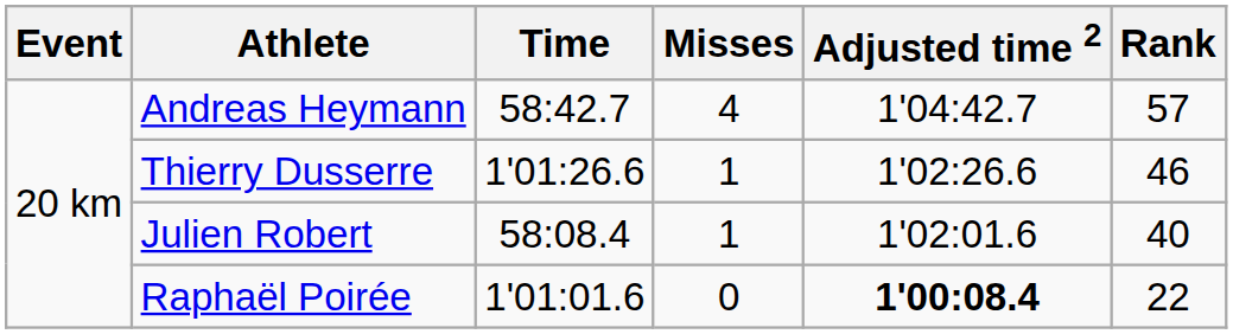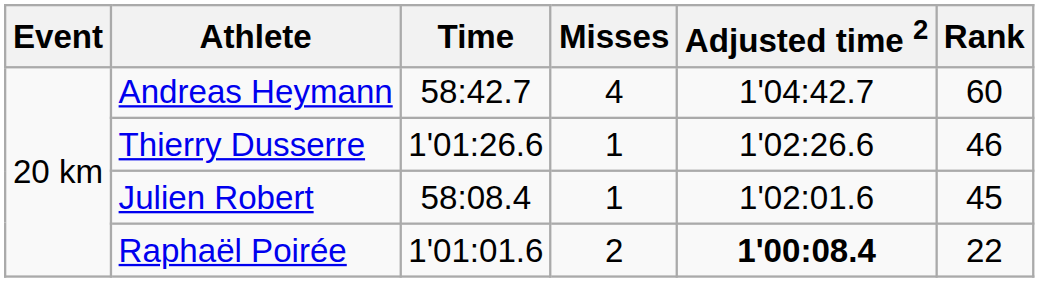 <table class="wikitable" style="font-size:90%">
 <tr>
 <th>Event</th>
 <th>Athlete</th>
 <th>Time</th>
 <th>Misses</th>
 <th>Adjusted time <sup>2</sup></th>
 <th>Rank</th>
 </tr>
 <tr>
 <td rowspan="4">20 km</td>
 <td><a href='#'>Andreas Heymann</a></td>
 <td align="center">58:42.7</td>
 <td align="center">4</td>
 <td align="center">1'04:42.7</td>
-<td align="center">57</td>
+<td align="center">60</td>
 </tr>
 <tr>
 <td><a href='#'>Thierry Dusserre</a></td>
 <td align="center">1'01:26.6</td>
 <td align="center">1</td>
 <td align="center">1'02:26.6</td>
 <td align="center">46</td>
 </tr>
 <tr>
 <td><a href='#'>Julien Robert</a></td>
 <td align="center">58:08.4</td>
 <td align="center">1</td>
 <td align="center">1'02:01.6</td>
-<td align="center">40</td>
+<td align="center">45</td>
 </tr>
 <tr>
 <td><a href='#'>Raphaël Poirée</a></td>
 <td align="center">1'01:01.6</td>
-<td align="center">0</td>
+<td align="center">2</td>
 <td align="center"><strong>1'00:08.4</strong></td>
 <td align="center">22</td>
 </tr>
 </table>
